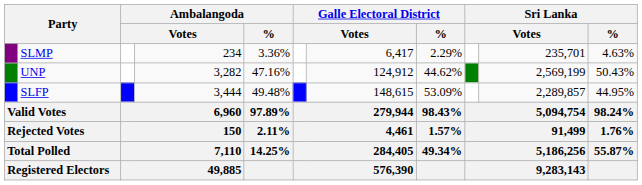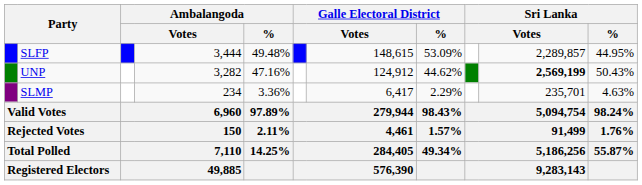 <table class="wikitable">
 <tr>
 <th colspan="2" width="144px"rowspan="2">Party</th>
 <th colspan="3" width="216px">Ambalangoda</th>
 <th colspan="3" width="216px"><a href='#'>Galle Electoral District</a></th>
 <th colspan="3" width="216px">Sri Lanka</th>
 </tr>
 <tr>
 <th colspan="2" width="144px">Votes</th>
 <th>%</th>
 <th colspan="2" width="144px">Votes</th>
 <th>%</th>
 <th colspan="2" width="144px">Votes</th>
 <th>%</th>
 </tr>
 <tr>
+<td style="background-color:blue;" width="10px"></td>
+<td style="text-align:left;"><a href='#'>SLFP</a></td>
+<td style="background-color:blue;" width="10px"></td>
+<td style="text-align:right;">3,444</td>
+<td style="text-align:right;">49.48%</td>
+<td style="background-color:blue;" width="10px"></td>
+<td style="text-align:right;">148,615</td>
+<td style="text-align:right;">53.09%</td>
+<td style="background-color:white;" width="10px"></td>
+<td style="text-align:right;">2,289,857</td>
+<td style="text-align:right;">44.95%</td>
+</tr>
+<tr>
+<td style="background-color:green;" width="10px"></td>
+<td style="text-align:left;"><a href='#'>UNP</a></td>
+<td style="background-color:white;" width="10px"></td>
+<td style="text-align:right;">3,282</td>
+<td style="text-align:right;">47.16%</td>
+<td style="background-color:white;" width="10px"></td>
+<td style="text-align:right;">124,912</td>
+<td style="text-align:right;">44.62%</td>
+<td style="background-color:green;" width="10px"></td>
+<td style="text-align:right;"><strong>2,569,199</strong></td>
+<td style="text-align:right;">50.43%</td>
+</tr>
+<tr>
 <td style="background-color:purple;" width="10px"></td>
 <td style="text-align:left;"><a href='#'>SLMP</a></td>
 <td style="background-color:white;" width="10px"></td>
 <td style="text-align:right;">234</td>
 <td style="text-align:right;">3.36%</td>
 <td style="background-color:white;" width="10px"></td>
 <td style="text-align:right;">6,417</td>
 <td style="text-align:right;">2.29%</td>
 <td style="background-color:white;" width="10px"></td>
 <td style="text-align:right;">235,701</td>
 <td style="text-align:right;">4.63%</td>
-</tr>
-<tr>
-<td style="background-color:green;" width="10px"></td>
-<td style="text-align:left;"><a href='#'>UNP</a></td>
-<td style="background-color:white;" width="10px"></td>
-<td style="text-align:right;">3,282</td>
-<td style="text-align:right;">47.16%</td>
-<td style="background-color:white;" width="10px"></td>
-<td style="text-align:right;">124,912</td>
-<td style="text-align:right;">44.62%</td>
-<td style="background-color:green;" width="10px"></td>
-<td style="text-align:right;">2,569,199</td>
-<td style="text-align:right;">50.43%</td>
-</tr>
-<tr>
-<td style="background-color:blue;" width="10px"></td>
-<td style="text-align:left;"><a href='#'>SLFP</a></td>
-<td style="background-color:blue;" width="10px"></td>
-<td style="text-align:right;">3,444</td>
-<td style="text-align:right;">49.48%</td>
-<td style="background-color:blue;" width="10px"></td>
-<td style="text-align:right;">148,615</td>
-<td style="text-align:right;">53.09%</td>
-<td style="background-color:white;" width="10px"></td>
-<td style="text-align:right;">2,289,857</td>
-<td style="text-align:right;">44.95%</td>
 </tr>
 <tr>
 <th colspan="2" width="144px"style="text-align:left;">Valid Votes</th>
 <th style="text-align:right;"colspan="2" width="144px">6,960</th>
 <th style="text-align:right;">97.89%</th>
 <th style="text-align:right;"colspan="2" width="144px">279,944</th>
 <th style="text-align:right;">98.43%</th>
 <th style="text-align:right;"colspan="2" width="144px">5,094,754</th>
 <th style="text-align:right;">98.24%</th>
 </tr>
 <tr>
 <th colspan="2" width="144px"style="text-align:left;">Rejected Votes</th>
 <th style="text-align:right;"colspan="2" width="144px">150</th>
 <th style="text-align:right;">2.11%</th>
 <th style="text-align:right;"colspan="2" width="144px">4,461</th>
 <th style="text-align:right;">1.57%</th>
 <th style="text-align:right;"colspan="2" width="144px">91,499</th>
 <th style="text-align:right;">1.76%</th>
 </tr>
 <tr>
 <th colspan="2" width="144px"style="text-align:left;">Total Polled</th>
 <th style="text-align:right;"colspan="2" width="144px">7,110</th>
 <th style="text-align:right;">14.25%</th>
 <th style="text-align:right;"colspan="2" width="144px">284,405</th>
 <th style="text-align:right;">49.34%</th>
 <th style="text-align:right;"colspan="2" width="144px">5,186,256</th>
 <th style="text-align:right;">55.87%</th>
 </tr>
 <tr>
 <th colspan="2" width="144px"style="text-align:left;">Registered Electors</th>
 <th style="text-align:right;"colspan="2" width="144px">49,885</th>
 <th></th>
 <th style="text-align:right;"colspan="2" width="144px">576,390</th>
 <th></th>
 <th style="text-align:right;"colspan="2" width="144px">9,283,143</th>
 <th></th>
 </tr>
 </table>
